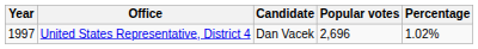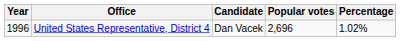 <table class="wikitable">
 <tr>
 <th>Year</th>
 <th>Office</th>
 <th>Candidate</th>
 <th>Popular votes</th>
 <th>Percentage</th>
 </tr>
 <tr>
-<td>1997</td>
+<td>1996</td>
 <td><a href='#'>United States Representative, District 4</a></td>
 <td>Dan Vacek</td>
 <td>2,696</td>
 <td>1.02%</td>
 </tr>
 </table>
